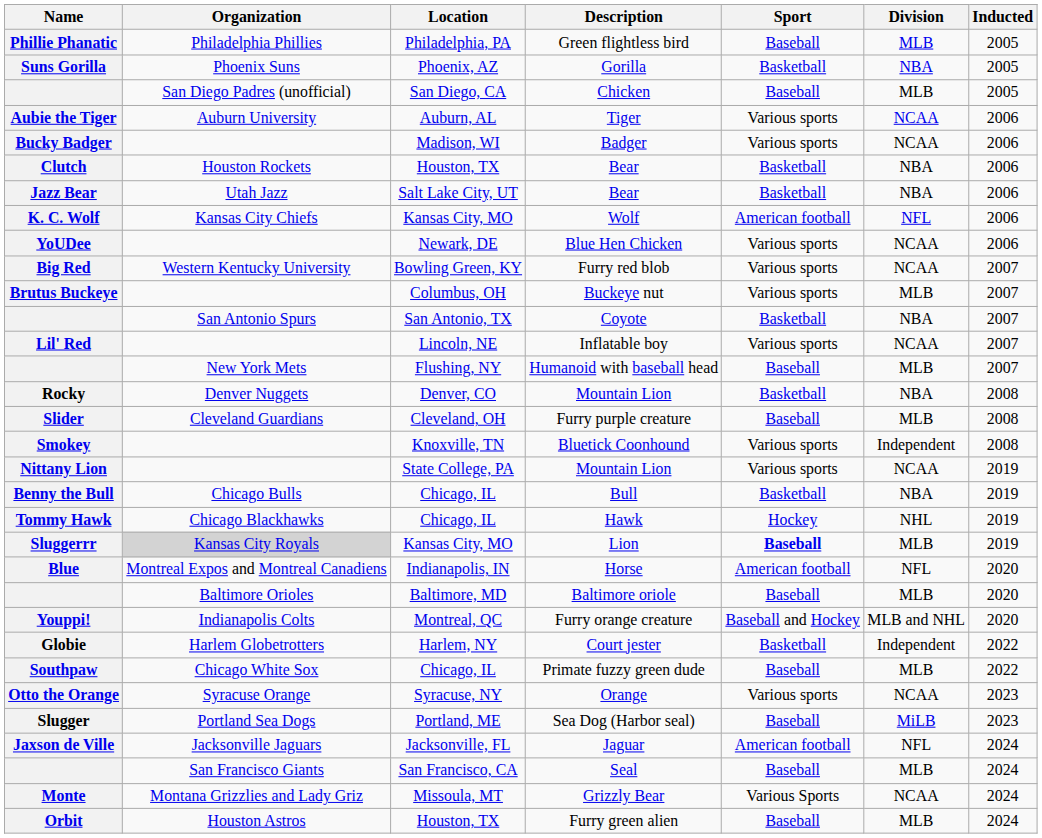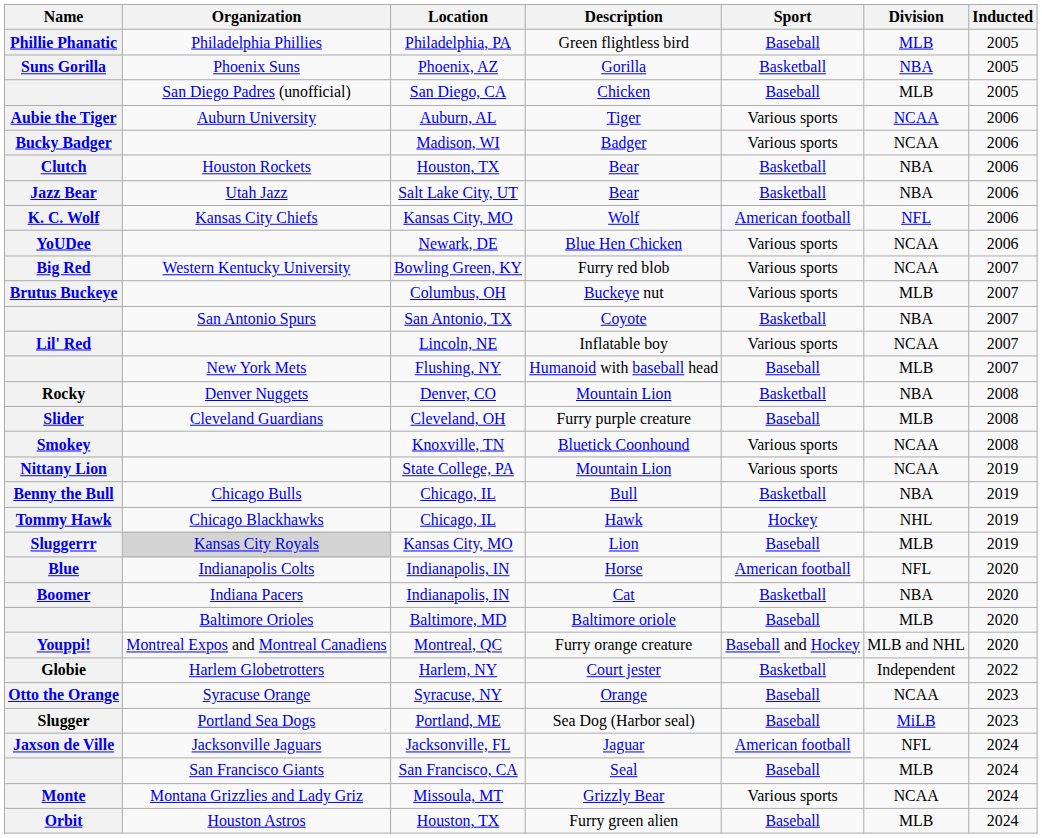 <table class="wikitable sortable" style="text-align:center;">
 <tr>
 <th scope="col">Name</th>
 <th scope="col">Organization</th>
 <th scope="col">Location</th>
 <th scope="col">Description</th>
 <th scope="col">Sport</th>
 <th scope="col">Division</th>
 <th scope="col">Inducted</th>
 </tr>
 <tr>
 <th scope=row><a href='#'>Phillie Phanatic</a></th>
 <td><a href='#'>Philadelphia Phillies</a></td>
 <td><a href='#'>Philadelphia, PA</a></td>
 <td>Green flightless bird</td>
 <td><a href='#'>Baseball</a></td>
 <td><a href='#'>MLB</a></td>
 <td>2005</td>
 </tr>
 <tr>
 <th scope=row><a href='#'>Suns Gorilla</a></th>
 <td><a href='#'>Phoenix Suns</a></td>
 <td><a href='#'>Phoenix, AZ</a></td>
 <td><a href='#'>Gorilla</a></td>
 <td><a href='#'>Basketball</a></td>
 <td><a href='#'>NBA</a></td>
 <td>2005</td>
 </tr>
 <tr>
 <th scope=row></th>
 <td><a href='#'>San Diego Padres</a> (unofficial)</td>
 <td><a href='#'>San Diego, CA</a></td>
 <td><a href='#'>Chicken</a></td>
 <td><a href='#'>Baseball</a></td>
 <td>MLB</td>
 <td>2005</td>
 </tr>
 <tr>
 <th scope=row><a href='#'>Aubie the Tiger</a></th>
 <td><a href='#'>Auburn University</a></td>
 <td><a href='#'>Auburn, AL</a></td>
 <td><a href='#'>Tiger</a></td>
 <td>Various sports</td>
 <td><a href='#'>NCAA</a></td>
 <td>2006</td>
 </tr>
 <tr>
 <th scope=row><a href='#'>Bucky Badger</a></th>
 <td></td>
 <td><a href='#'>Madison, WI</a></td>
 <td><a href='#'>Badger</a></td>
 <td>Various sports</td>
 <td>NCAA</td>
 <td>2006</td>
 </tr>
 <tr>
 <th scope=row><a href='#'>Clutch</a></th>
 <td><a href='#'>Houston Rockets</a></td>
 <td><a href='#'>Houston, TX</a></td>
 <td><a href='#'>Bear</a></td>
 <td><a href='#'>Basketball</a></td>
 <td>NBA</td>
 <td>2006</td>
 </tr>
 <tr>
 <th scope=row><a href='#'>Jazz Bear</a></th>
 <td><a href='#'>Utah Jazz</a></td>
 <td><a href='#'>Salt Lake City, UT</a></td>
 <td><a href='#'>Bear</a></td>
 <td><a href='#'>Basketball</a></td>
 <td>NBA</td>
 <td>2006</td>
 </tr>
 <tr>
 <th scope=row><a href='#'>K. C. Wolf</a></th>
 <td><a href='#'>Kansas City Chiefs</a></td>
 <td><a href='#'>Kansas City, MO</a></td>
 <td><a href='#'>Wolf</a></td>
 <td><a href='#'>American football</a></td>
 <td><a href='#'>NFL</a></td>
 <td>2006</td>
 </tr>
 <tr>
 <th scope=row><a href='#'>YoUDee</a></th>
 <td></td>
 <td><a href='#'>Newark, DE</a></td>
 <td><a href='#'>Blue Hen Chicken</a></td>
 <td>Various sports</td>
 <td>NCAA</td>
 <td>2006</td>
 </tr>
 <tr>
 <th scope=row><a href='#'>Big Red</a></th>
 <td><a href='#'>Western Kentucky University</a></td>
 <td><a href='#'>Bowling Green, KY</a></td>
 <td>Furry red blob</td>
 <td>Various sports</td>
 <td>NCAA</td>
 <td>2007</td>
 </tr>
 <tr>
 <th scope=row><a href='#'>Brutus Buckeye</a></th>
 <td></td>
 <td><a href='#'>Columbus, OH</a></td>
 <td><a href='#'>Buckeye</a> nut</td>
 <td>Various sports</td>
 <td>MLB</td>
 <td>2007</td>
 </tr>
 <tr>
 <th scope=row></th>
 <td><a href='#'>San Antonio Spurs</a></td>
 <td><a href='#'>San Antonio, TX</a></td>
 <td><a href='#'>Coyote</a></td>
 <td><a href='#'>Basketball</a></td>
 <td>NBA</td>
 <td>2007</td>
 </tr>
 <tr>
 <th scope=row><a href='#'>Lil' Red</a></th>
 <td></td>
 <td><a href='#'>Lincoln, NE</a></td>
 <td>Inflatable boy</td>
 <td>Various sports</td>
 <td>NCAA</td>
 <td>2007</td>
 </tr>
 <tr>
 <th scope=row></th>
 <td><a href='#'>New York Mets</a></td>
 <td><a href='#'>Flushing, NY</a></td>
 <td><a href='#'>Humanoid</a> with <a href='#'>baseball</a> head</td>
 <td><a href='#'>Baseball</a></td>
 <td>MLB</td>
 <td>2007</td>
 </tr>
 <tr>
 <th scope=row>Rocky</th>
 <td><a href='#'>Denver Nuggets</a></td>
 <td><a href='#'>Denver, CO</a></td>
 <td><a href='#'>Mountain Lion</a></td>
 <td><a href='#'>Basketball</a></td>
 <td>NBA</td>
 <td>2008</td>
 </tr>
 <tr>
 <th scope=row><a href='#'>Slider</a></th>
 <td><a href='#'>Cleveland Guardians</a></td>
 <td><a href='#'>Cleveland, OH</a></td>
 <td>Furry purple creature</td>
 <td><a href='#'>Baseball</a></td>
 <td>MLB</td>
 <td>2008</td>
 </tr>
 <tr>
 <th scope=row><a href='#'>Smokey</a></th>
 <td></td>
 <td><a href='#'>Knoxville, TN</a></td>
 <td><a href='#'>Bluetick Coonhound</a></td>
 <td>Various sports</td>
-<td>Independent</td>
+<td>NCAA</td>
 <td>2008</td>
 </tr>
 <tr>
 <th scope=row><a href='#'>Nittany Lion</a></th>
 <td></td>
 <td><a href='#'>State College, PA</a></td>
 <td><a href='#'>Mountain Lion</a></td>
 <td>Various sports</td>
 <td>NCAA</td>
 <td>2019</td>
 </tr>
 <tr>
 <th scope=row><a href='#'>Benny the Bull</a></th>
 <td><a href='#'>Chicago Bulls</a></td>
 <td><a href='#'>Chicago, IL</a></td>
 <td><a href='#'>Bull</a></td>
 <td><a href='#'>Basketball</a></td>
 <td>NBA</td>
 <td>2019</td>
 </tr>
 <tr>
 <th scope=row><a href='#'>Tommy Hawk</a></th>
 <td><a href='#'>Chicago Blackhawks</a></td>
 <td><a href='#'>Chicago, IL</a></td>
 <td><a href='#'>Hawk</a></td>
 <td><a href='#'>Hockey</a></td>
 <td>NHL</td>
 <td>2019</td>
 </tr>
 <tr>
 <th scope=row><a href='#'>Sluggerrr</a></th>
 <td style="background: lightgrey;"><a href='#'>Kansas City Royals</a></td>
 <td><a href='#'>Kansas City, MO</a></td>
 <td><a href='#'>Lion</a></td>
-<td><strong><a href='#'>Baseball</a></strong></td>
+<td><a href='#'>Baseball</a></td>
 <td>MLB</td>
 <td>2019</td>
 </tr>
 <tr>
 <th scope=row><a href='#'>Blue</a></th>
-<td><a href='#'>Montreal Expos</a> and <a href='#'>Montreal Canadiens</a></td>
+<td><a href='#'>Indianapolis Colts</a></td>
 <td><a href='#'>Indianapolis, IN</a></td>
 <td><a href='#'>Horse</a></td>
 <td><a href='#'>American football</a></td>
 <td>NFL</td>
+<td>2020</td>
+</tr>
+<tr>
+<th scope=row><a href='#'>Boomer</a></th>
+<td><a href='#'>Indiana Pacers</a></td>
+<td><a href='#'>Indianapolis, IN</a></td>
+<td><a href='#'>Cat</a></td>
+<td><a href='#'>Basketball</a></td>
+<td>NBA</td>
 <td>2020</td>
 </tr>
 <tr>
 <th scope=row></th>
 <td><a href='#'>Baltimore Orioles</a></td>
 <td><a href='#'>Baltimore, MD</a></td>
 <td><a href='#'>Baltimore oriole</a></td>
 <td><a href='#'>Baseball</a></td>
 <td>MLB</td>
 <td>2020</td>
 </tr>
 <tr>
 <th scope=row><a href='#'>Youppi!</a></th>
-<td><a href='#'>Indianapolis Colts</a></td>
+<td><a href='#'>Montreal Expos</a> and <a href='#'>Montreal Canadiens</a></td>
 <td><a href='#'>Montreal, QC</a></td>
 <td>Furry orange creature</td>
 <td><a href='#'>Baseball</a> and <a href='#'>Hockey</a></td>
 <td>MLB and NHL</td>
 <td>2020</td>
 </tr>
 <tr>
 <th scope=row>Globie</th>
 <td><a href='#'>Harlem Globetrotters</a></td>
 <td><a href='#'>Harlem, NY</a></td>
 <td><a href='#'>Court jester</a></td>
 <td><a href='#'>Basketball</a></td>
 <td>Independent</td>
 <td>2022</td>
 </tr>
 <tr>
-<th scope=row><a href='#'>Southpaw</a></th>
-<td><a href='#'>Chicago White Sox</a></td>
-<td><a href='#'>Chicago, IL</a></td>
-<td>Primate fuzzy green dude</td>
-<td><a href='#'>Baseball</a></td>
-<td>MLB</td>
-<td>2022</td>
-</tr>
-<tr>
 <th scope=row><a href='#'>Otto the Orange</a></th>
 <td><a href='#'>Syracuse Orange</a></td>
 <td><a href='#'>Syracuse, NY</a></td>
 <td><a href='#'>Orange</a></td>
-<td>Various sports</td>
+<td><a href='#'>Baseball</a></td>
 <td>NCAA</td>
 <td>2023</td>
 </tr>
 <tr>
 <th scope=row>Slugger</th>
 <td><a href='#'>Portland Sea Dogs</a></td>
 <td><a href='#'>Portland, ME</a></td>
 <td>Sea Dog (Harbor seal)</td>
 <td><a href='#'>Baseball</a></td>
 <td><a href='#'>MiLB</a></td>
 <td>2023</td>
 </tr>
 <tr>
 <th scope=row><a href='#'>Jaxson de Ville</a></th>
 <td><a href='#'>Jacksonville Jaguars</a></td>
 <td><a href='#'>Jacksonville, FL</a></td>
 <td><a href='#'>Jaguar</a></td>
 <td><a href='#'>American football</a></td>
 <td>NFL</td>
 <td>2024</td>
 </tr>
 <tr>
 <th scope=row></th>
 <td><a href='#'>San Francisco Giants</a></td>
 <td><a href='#'>San Francisco, CA</a></td>
 <td><a href='#'>Seal</a></td>
 <td><a href='#'>Baseball</a></td>
 <td>MLB</td>
 <td>2024</td>
 </tr>
 <tr>
 <th scope=row><a href='#'>Monte</a></th>
 <td><a href='#'>Montana Grizzlies and Lady Griz</a></td>
 <td><a href='#'>Missoula, MT</a></td>
 <td><a href='#'>Grizzly Bear</a></td>
-<td>Various Sports</td>
+<td>Various sports</td>
 <td>NCAA</td>
 <td>2024</td>
 </tr>
 <tr>
 <th scope=row><a href='#'>Orbit</a></th>
 <td><a href='#'>Houston Astros</a></td>
 <td><a href='#'>Houston, TX</a></td>
 <td>Furry green alien</td>
 <td><a href='#'>Baseball</a></td>
 <td>MLB</td>
 <td>2024</td>
 </tr>
 </table>
